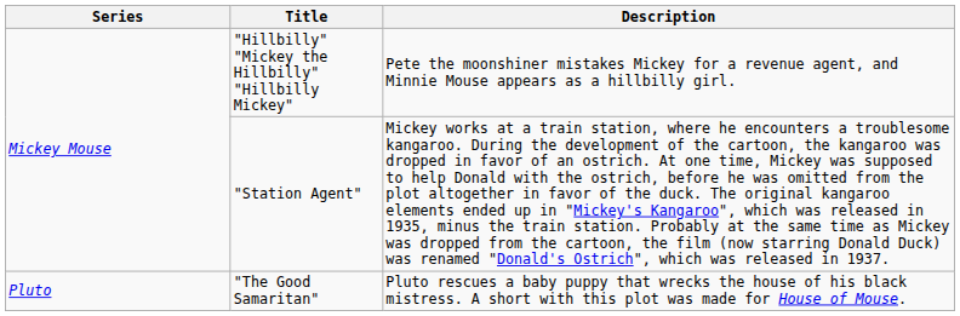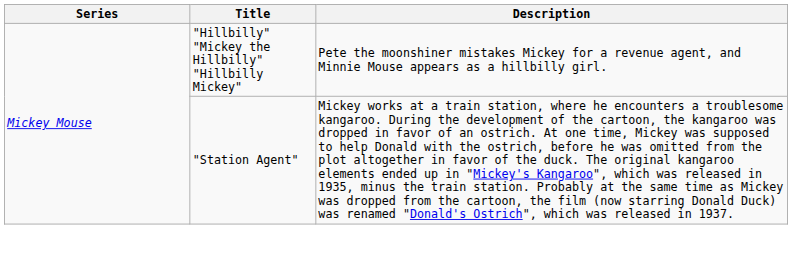 <table class="wikitable">
 <tr>
 <th style="width:150pt;">Series</th>
 <th style="width:100pt;">Title</th>
 <th>Description</th>
 </tr>
 <tr>
 <td rowspan="2"><em><a href='#'>Mickey Mouse</a></em></td>
 <td>"Hillbilly" <br>"Mickey the Hillbilly"<br>"Hillbilly Mickey"</td>
 <td>Pete the moonshiner mistakes Mickey for a revenue agent, and Minnie Mouse appears as a hillbilly girl.</td>
 </tr>
 <tr>
 <td>"Station Agent"</td>
 <td>Mickey works at a train station, where he encounters a troublesome kangaroo. During the development of the cartoon, the kangaroo was dropped in favor of an ostrich. At one time, Mickey was supposed to help Donald with the ostrich, before he was omitted from the plot altogether in favor of the duck. The original kangaroo elements ended up in "<a href='#'>Mickey's Kangaroo</a>", which was released in 1935, minus the train station. Probably at the same time as Mickey was dropped from the cartoon, the film (now starring Donald Duck) was renamed "<a href='#'>Donald's Ostrich</a>", which was released in 1937.</td>
 </tr>
-<tr>
-<td><em><a href='#'>Pluto</a></em></td>
-<td>"The Good Samaritan"</td>
-<td>Pluto rescues a baby puppy that wrecks the house of his black mistress. A short with this plot was made for <em><a href='#'>House of Mouse</a></em>.</td>
-</tr>
 </table>
